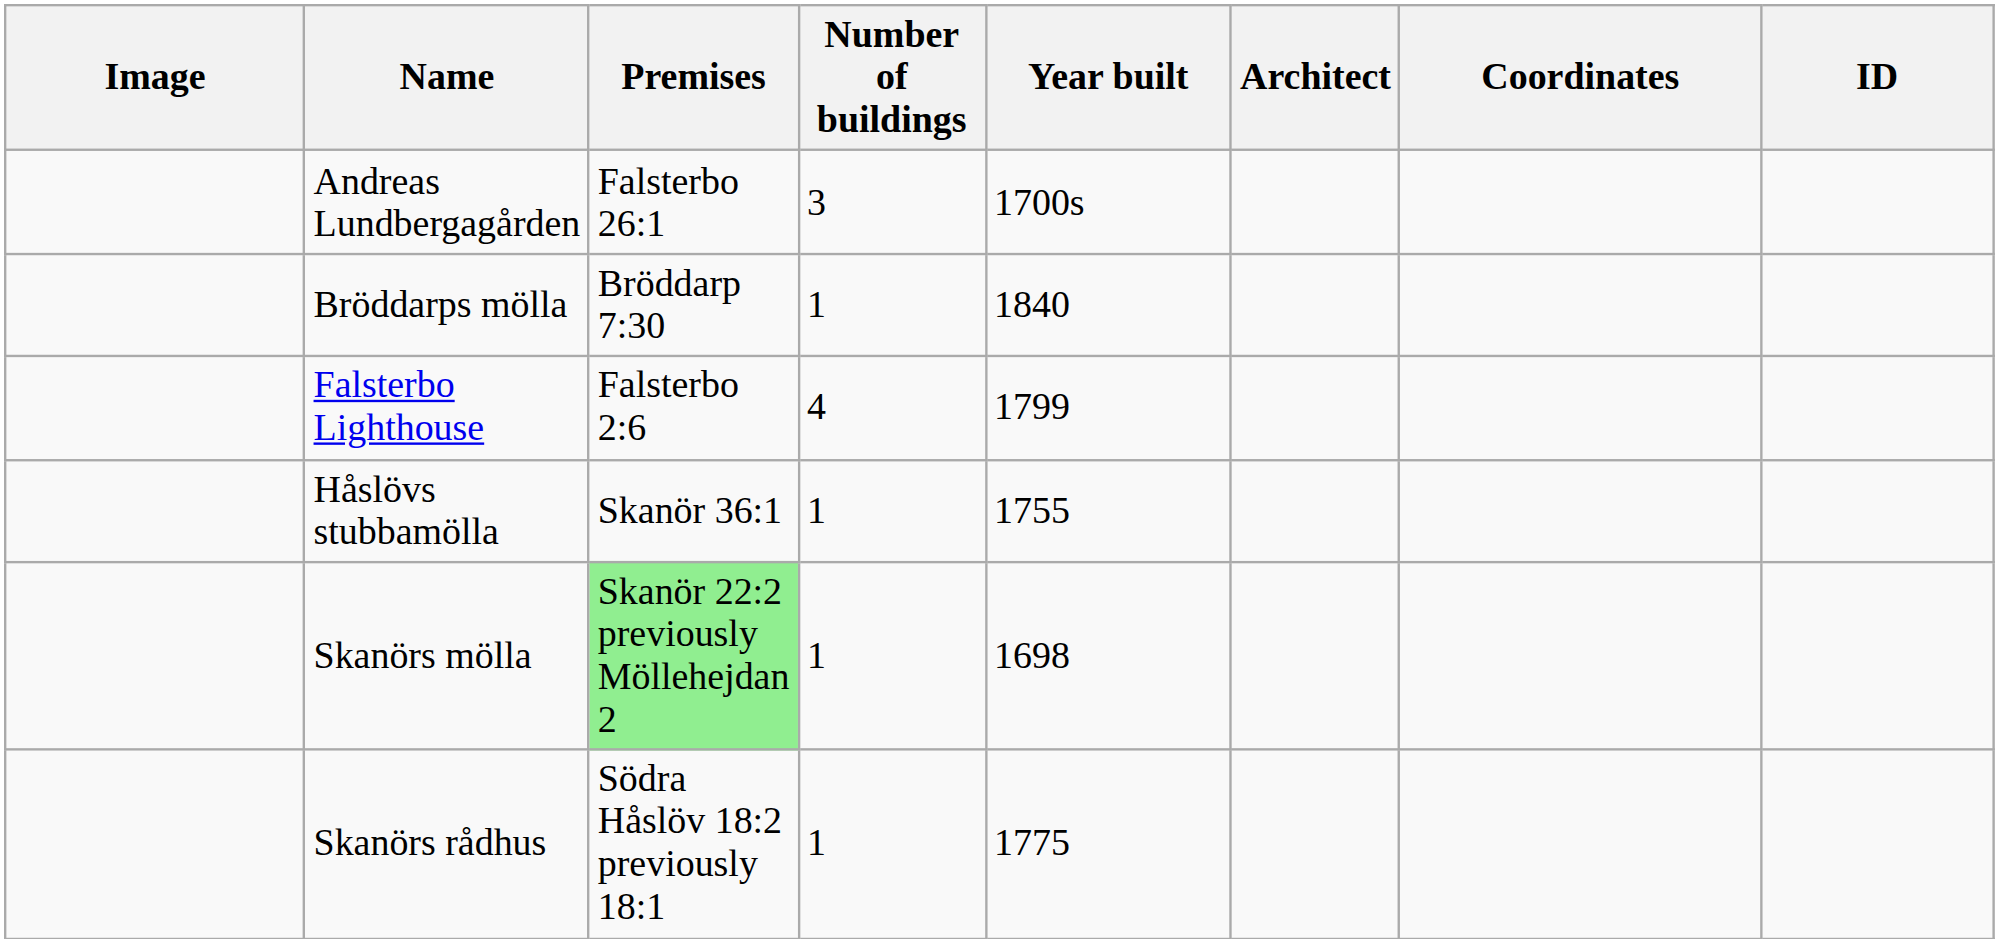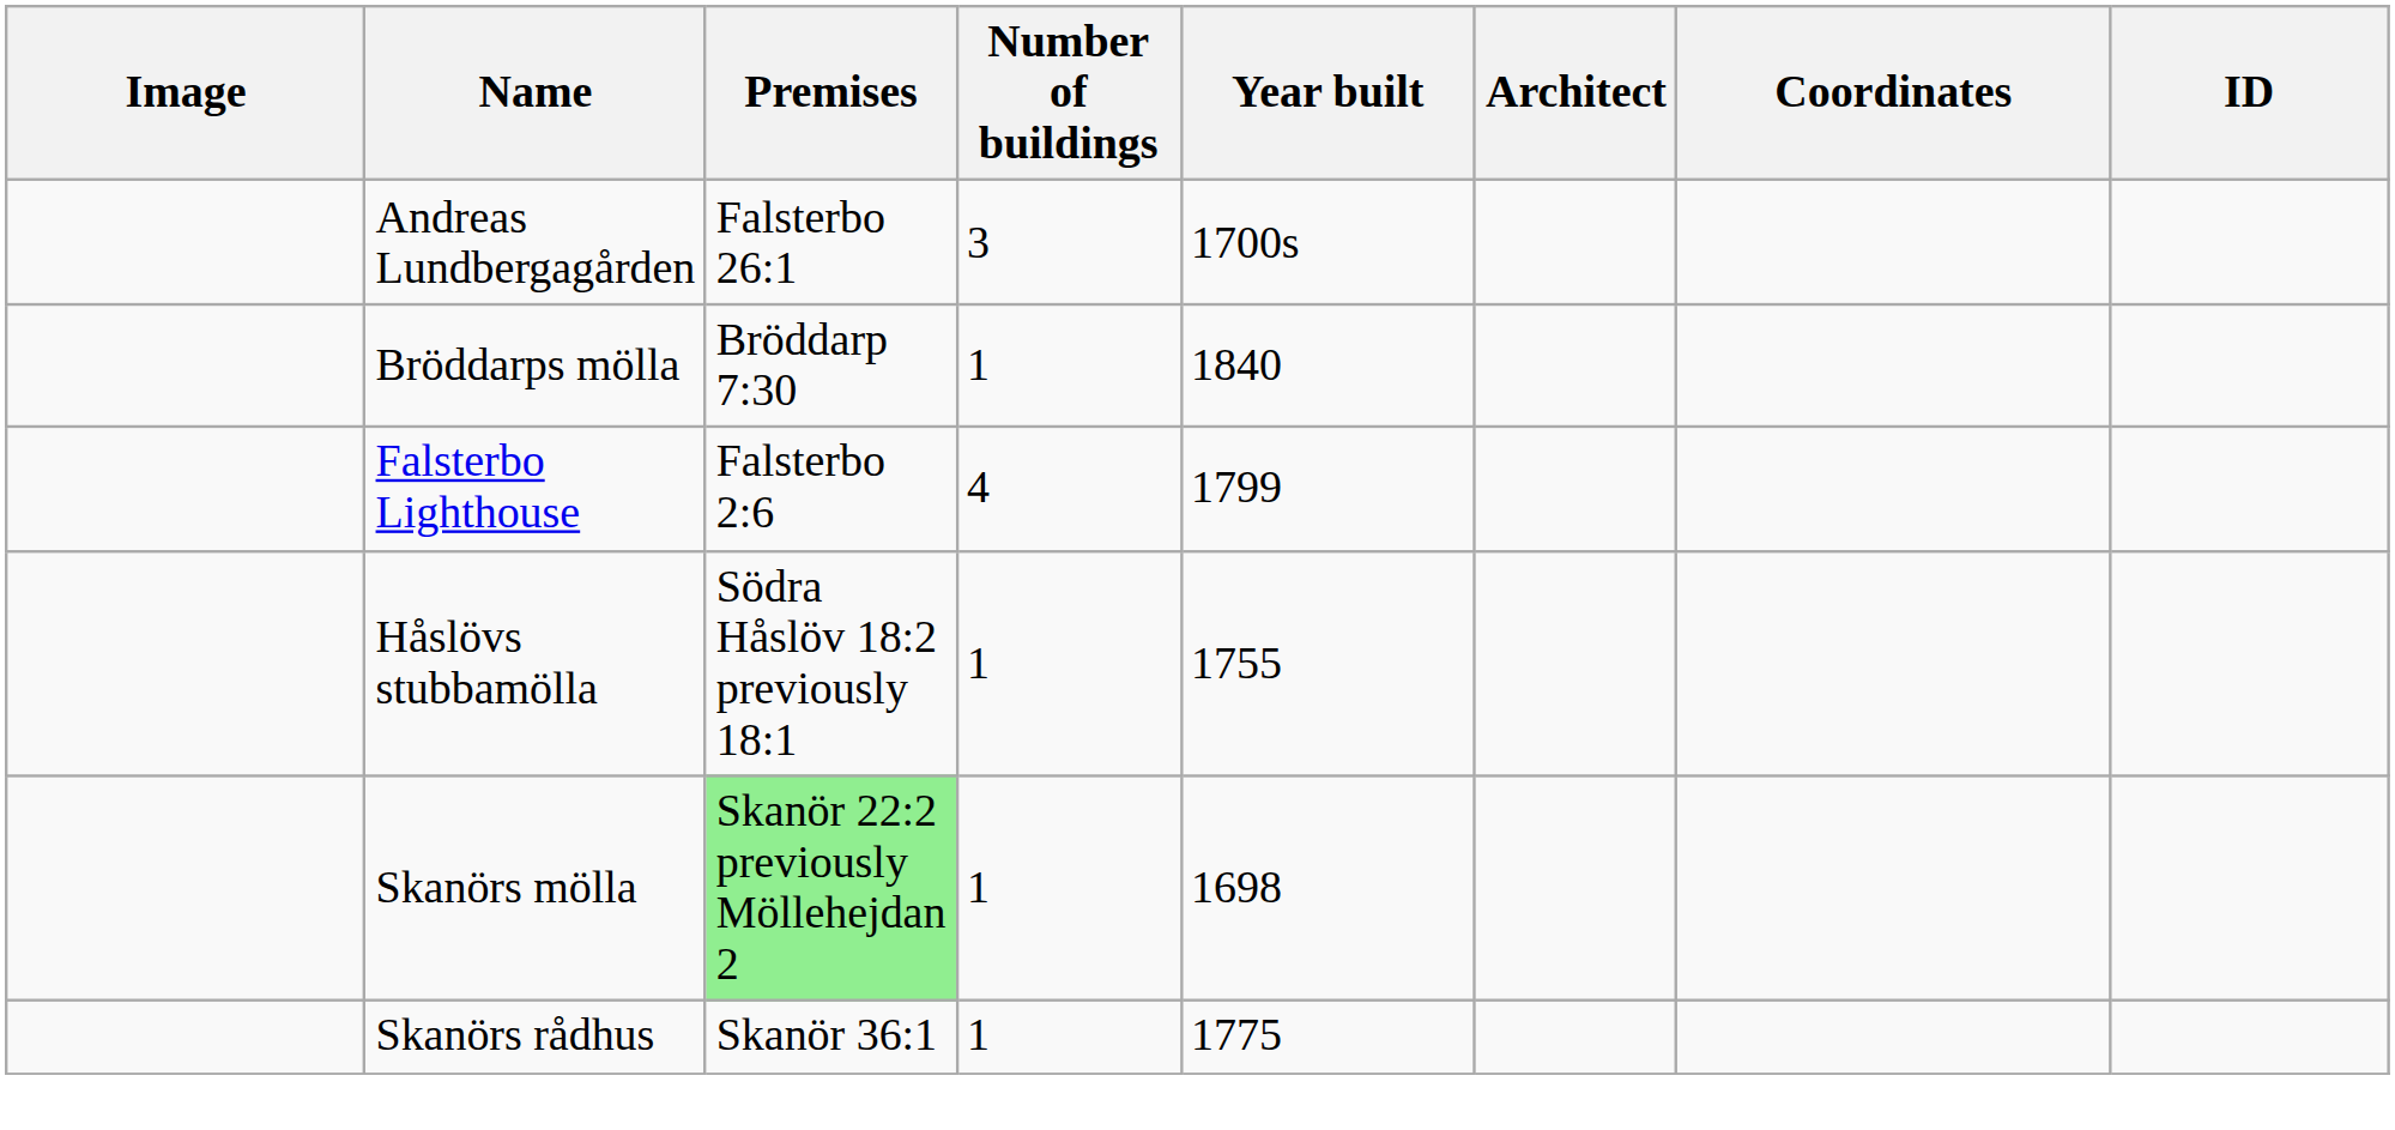 <table class="wikitable" width="95%">
 <tr>
 <th width="150">Image</th>
 <th>Name</th>
 <th>Premises</th>
 <th width="75">Number of<br>buildings</th>
 <th width="120">Year built</th>
 <th>Architect</th>
 <th width="170">Coordinates</th>
 <th width="120">ID</th>
 </tr>
 <tr>
 <td></td>
 <td>Andreas Lundbergagården</td>
 <td>Falsterbo 26:1</td>
 <td>3</td>
 <td>1700s</td>
 <td></td>
 <td></td>
 <td></td>
 </tr>
 <tr>
 <td></td>
 <td>Bröddarps mölla</td>
 <td>Bröddarp 7:30</td>
 <td>1</td>
 <td>1840</td>
 <td></td>
 <td></td>
 <td></td>
 </tr>
 <tr>
 <td></td>
 <td><a href='#'>Falsterbo Lighthouse</a></td>
 <td>Falsterbo 2:6</td>
 <td>4</td>
 <td>1799</td>
 <td></td>
 <td></td>
 <td></td>
 </tr>
 <tr>
 <td></td>
 <td>Håslövs stubbamölla</td>
-<td>Skanör 36:1</td>
+<td>Södra Håslöv 18:2<br>previously 18:1</td>
 <td>1</td>
 <td>1755</td>
 <td></td>
 <td></td>
 <td></td>
 </tr>
 <tr>
 <td></td>
 <td>Skanörs mölla</td>
 <td style="background: lightgreen;">Skanör 22:2<br>previously Möllehejdan 2</td>
 <td>1</td>
 <td>1698</td>
 <td></td>
 <td></td>
 <td></td>
 </tr>
 <tr>
 <td></td>
 <td>Skanörs rådhus</td>
-<td>Södra Håslöv 18:2<br>previously 18:1</td>
+<td>Skanör 36:1</td>
 <td>1</td>
 <td>1775</td>
 <td></td>
 <td></td>
 <td></td>
 </tr>
 </table>
